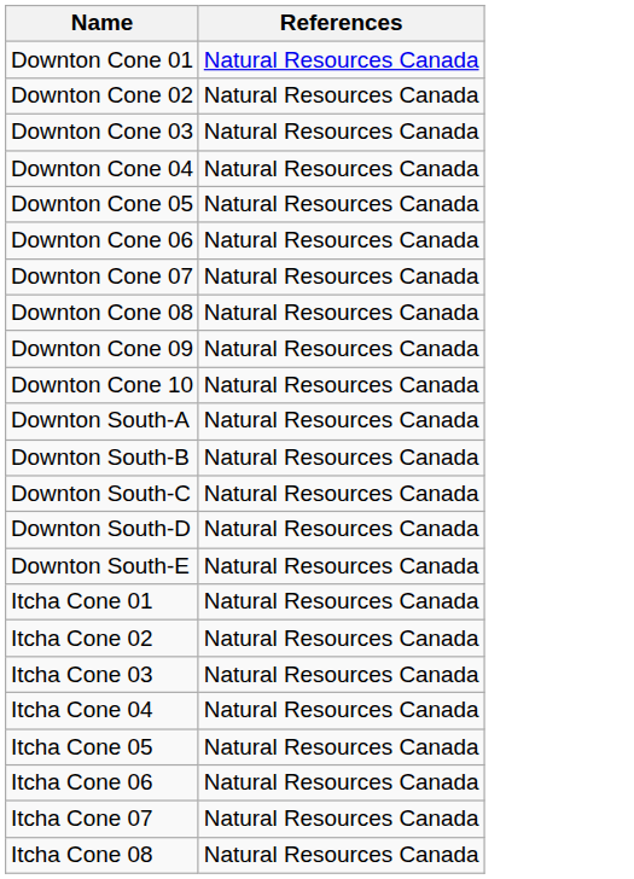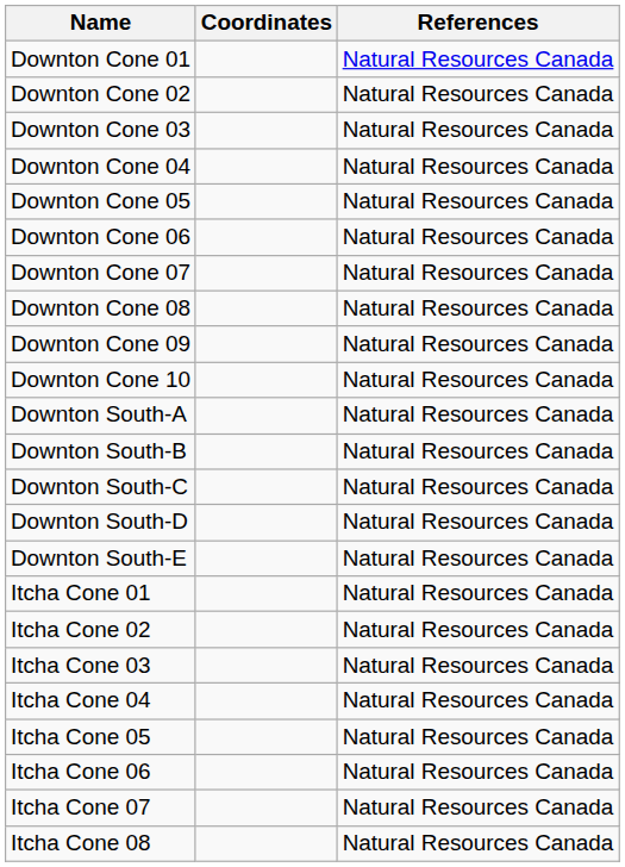 <table class="wikitable sortable">
 <tr>
 <th scope="col">Name</th>
+<th scope="col">Coordinates</th>
 <th scope="col">References</th>
 </tr>
 <tr>
 <td>Downton Cone 01</td>
+<td></td>
 <td><a href='#'>Natural Resources Canada</a></td>
 </tr>
 <tr>
 <td>Downton Cone 02</td>
+<td></td>
 <td>Natural Resources Canada</td>
 </tr>
 <tr>
 <td>Downton Cone 03</td>
+<td></td>
 <td>Natural Resources Canada</td>
 </tr>
 <tr>
 <td>Downton Cone 04</td>
+<td></td>
 <td>Natural Resources Canada</td>
 </tr>
 <tr>
 <td>Downton Cone 05</td>
+<td></td>
 <td>Natural Resources Canada</td>
 </tr>
 <tr>
 <td>Downton Cone 06</td>
+<td></td>
 <td>Natural Resources Canada</td>
 </tr>
 <tr>
 <td>Downton Cone 07</td>
+<td></td>
 <td>Natural Resources Canada</td>
 </tr>
 <tr>
 <td>Downton Cone 08</td>
+<td></td>
 <td>Natural Resources Canada</td>
 </tr>
 <tr>
 <td>Downton Cone 09</td>
+<td></td>
 <td>Natural Resources Canada</td>
 </tr>
 <tr>
 <td>Downton Cone 10</td>
+<td></td>
 <td>Natural Resources Canada</td>
 </tr>
 <tr>
 <td>Downton South-A</td>
+<td></td>
 <td>Natural Resources Canada</td>
 </tr>
 <tr>
 <td>Downton South-B</td>
+<td></td>
 <td>Natural Resources Canada</td>
 </tr>
 <tr>
 <td>Downton South-C</td>
+<td></td>
 <td>Natural Resources Canada</td>
 </tr>
 <tr>
 <td>Downton South-D</td>
+<td></td>
 <td>Natural Resources Canada</td>
 </tr>
 <tr>
 <td>Downton South-E</td>
+<td></td>
 <td>Natural Resources Canada</td>
 </tr>
 <tr>
 <td>Itcha Cone 01</td>
+<td></td>
 <td>Natural Resources Canada</td>
 </tr>
 <tr>
 <td>Itcha Cone 02</td>
+<td></td>
 <td>Natural Resources Canada</td>
 </tr>
 <tr>
 <td>Itcha Cone 03</td>
+<td></td>
 <td>Natural Resources Canada</td>
 </tr>
 <tr>
 <td>Itcha Cone 04</td>
+<td></td>
 <td>Natural Resources Canada</td>
 </tr>
 <tr>
 <td>Itcha Cone 05</td>
+<td></td>
 <td>Natural Resources Canada</td>
 </tr>
 <tr>
 <td>Itcha Cone 06</td>
+<td></td>
 <td>Natural Resources Canada</td>
 </tr>
 <tr>
 <td>Itcha Cone 07</td>
+<td></td>
 <td>Natural Resources Canada </td>
 </tr>
 <tr>
 <td>Itcha Cone 08</td>
+<td></td>
 <td>Natural Resources Canada</td>
 </tr>
 </table>
